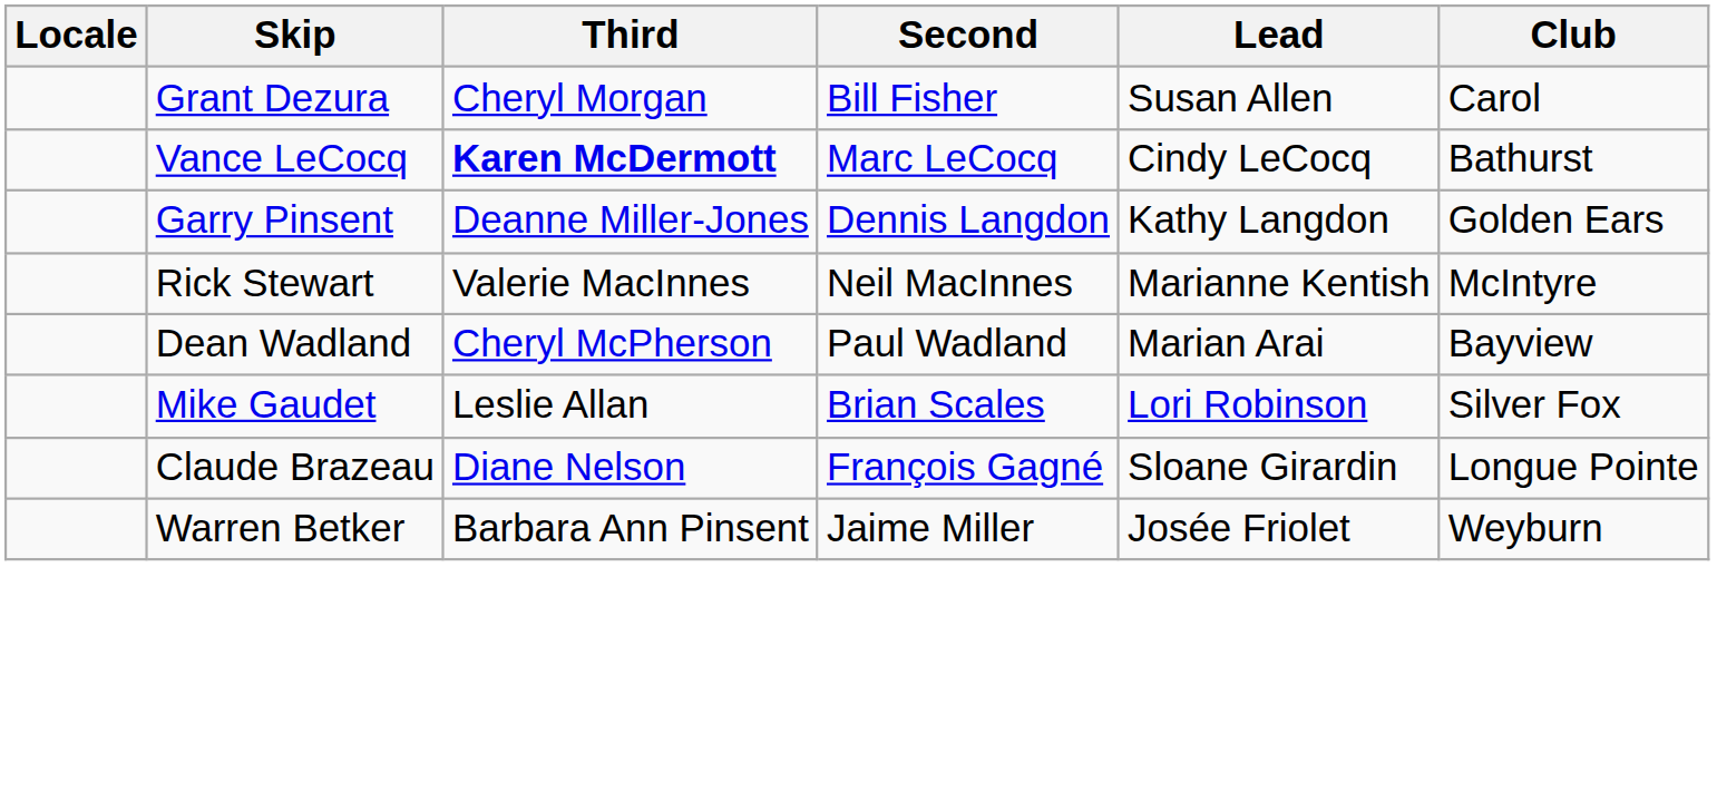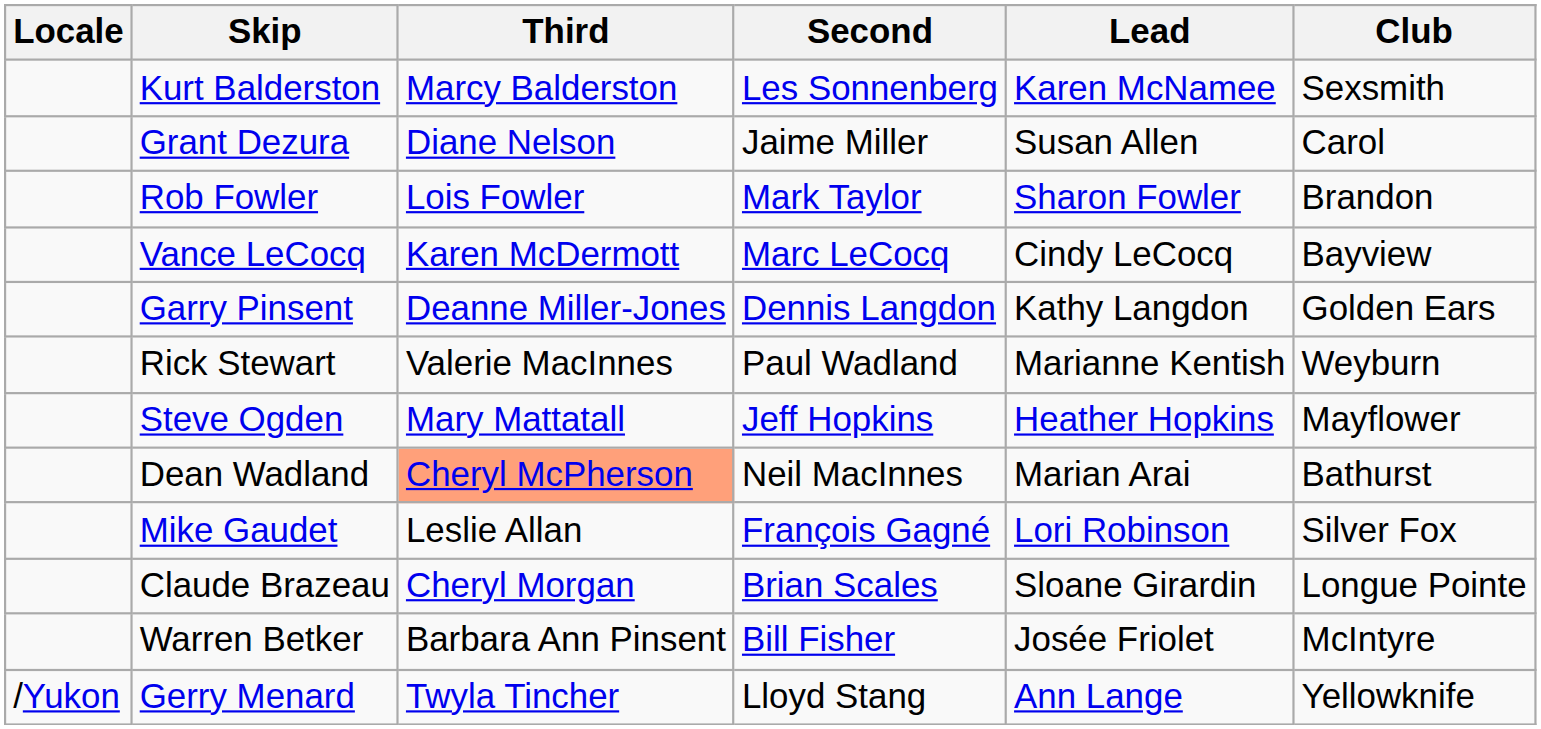 <table class="wikitable">
 <tr>
 <th>Locale</th>
 <th>Skip</th>
 <th>Third</th>
 <th>Second</th>
 <th>Lead</th>
 <th>Club</th>
 </tr>
 <tr>
 <td></td>
+<td><a href='#'>Kurt Balderston</a></td>
+<td><a href='#'>Marcy Balderston</a></td>
+<td><a href='#'>Les Sonnenberg</a></td>
+<td><a href='#'>Karen McNamee</a></td>
+<td>Sexsmith</td>
+</tr>
+<tr>
+<td></td>
 <td><a href='#'>Grant Dezura</a></td>
-<td><a href='#'>Cheryl Morgan</a></td>
-<td><a href='#'>Bill Fisher</a></td>
+<td><a href='#'>Diane Nelson</a></td>
+<td>Jaime Miller</td>
 <td>Susan Allen</td>
 <td>Carol</td>
 </tr>
 <tr>
 <td></td>
+<td><a href='#'>Rob Fowler</a></td>
+<td><a href='#'>Lois Fowler</a></td>
+<td><a href='#'>Mark Taylor</a></td>
+<td><a href='#'>Sharon Fowler</a></td>
+<td>Brandon</td>
+</tr>
+<tr>
+<td></td>
 <td><a href='#'>Vance LeCocq</a></td>
-<td><strong><a href='#'>Karen McDermott</a></strong></td>
+<td><a href='#'>Karen McDermott</a></td>
 <td><a href='#'>Marc LeCocq</a></td>
 <td>Cindy LeCocq</td>
-<td>Bathurst</td>
+<td>Bayview</td>
 </tr>
 <tr>
 <td></td>
 <td><a href='#'>Garry Pinsent</a></td>
 <td><a href='#'>Deanne Miller-Jones</a></td>
 <td><a href='#'>Dennis Langdon</a></td>
 <td>Kathy Langdon</td>
 <td>Golden Ears</td>
 </tr>
 <tr>
 <td></td>
 <td>Rick Stewart</td>
 <td>Valerie MacInnes</td>
-<td>Neil MacInnes</td>
+<td>Paul Wadland</td>
 <td>Marianne Kentish</td>
-<td>McIntyre</td>
+<td>Weyburn</td>
+</tr>
+<tr>
+<td></td>
+<td><a href='#'>Steve Ogden</a></td>
+<td><a href='#'>Mary Mattatall</a></td>
+<td><a href='#'>Jeff Hopkins</a></td>
+<td><a href='#'>Heather Hopkins</a></td>
+<td>Mayflower</td>
 </tr>
 <tr>
 <td></td>
 <td>Dean Wadland</td>
-<td><a href='#'>Cheryl McPherson</a></td>
-<td>Paul Wadland</td>
+<td style="background: lightsalmon;"><a href='#'>Cheryl McPherson</a></td>
+<td>Neil MacInnes</td>
 <td>Marian Arai</td>
-<td>Bayview</td>
+<td>Bathurst</td>
 </tr>
 <tr>
 <td></td>
 <td><a href='#'>Mike Gaudet</a></td>
 <td>Leslie Allan</td>
-<td><a href='#'>Brian Scales</a></td>
+<td><a href='#'>François Gagné</a></td>
 <td><a href='#'>Lori Robinson</a></td>
 <td>Silver Fox</td>
 </tr>
 <tr>
 <td></td>
 <td>Claude Brazeau</td>
-<td><a href='#'>Diane Nelson</a></td>
-<td><a href='#'>François Gagné</a></td>
+<td><a href='#'>Cheryl Morgan</a></td>
+<td><a href='#'>Brian Scales</a></td>
 <td>Sloane Girardin</td>
 <td>Longue Pointe</td>
 </tr>
 <tr>
 <td></td>
 <td>Warren Betker</td>
 <td>Barbara Ann Pinsent</td>
-<td>Jaime Miller</td>
+<td><a href='#'>Bill Fisher</a></td>
 <td>Josée Friolet</td>
-<td>Weyburn</td>
+<td>McIntyre</td>
+</tr>
+<tr>
+<td>/<a href='#'>Yukon</a></td>
+<td><a href='#'>Gerry Menard</a></td>
+<td><a href='#'>Twyla Tincher</a></td>
+<td>Lloyd Stang</td>
+<td><a href='#'>Ann Lange</a></td>
+<td>Yellowknife</td>
 </tr>
 </table>
